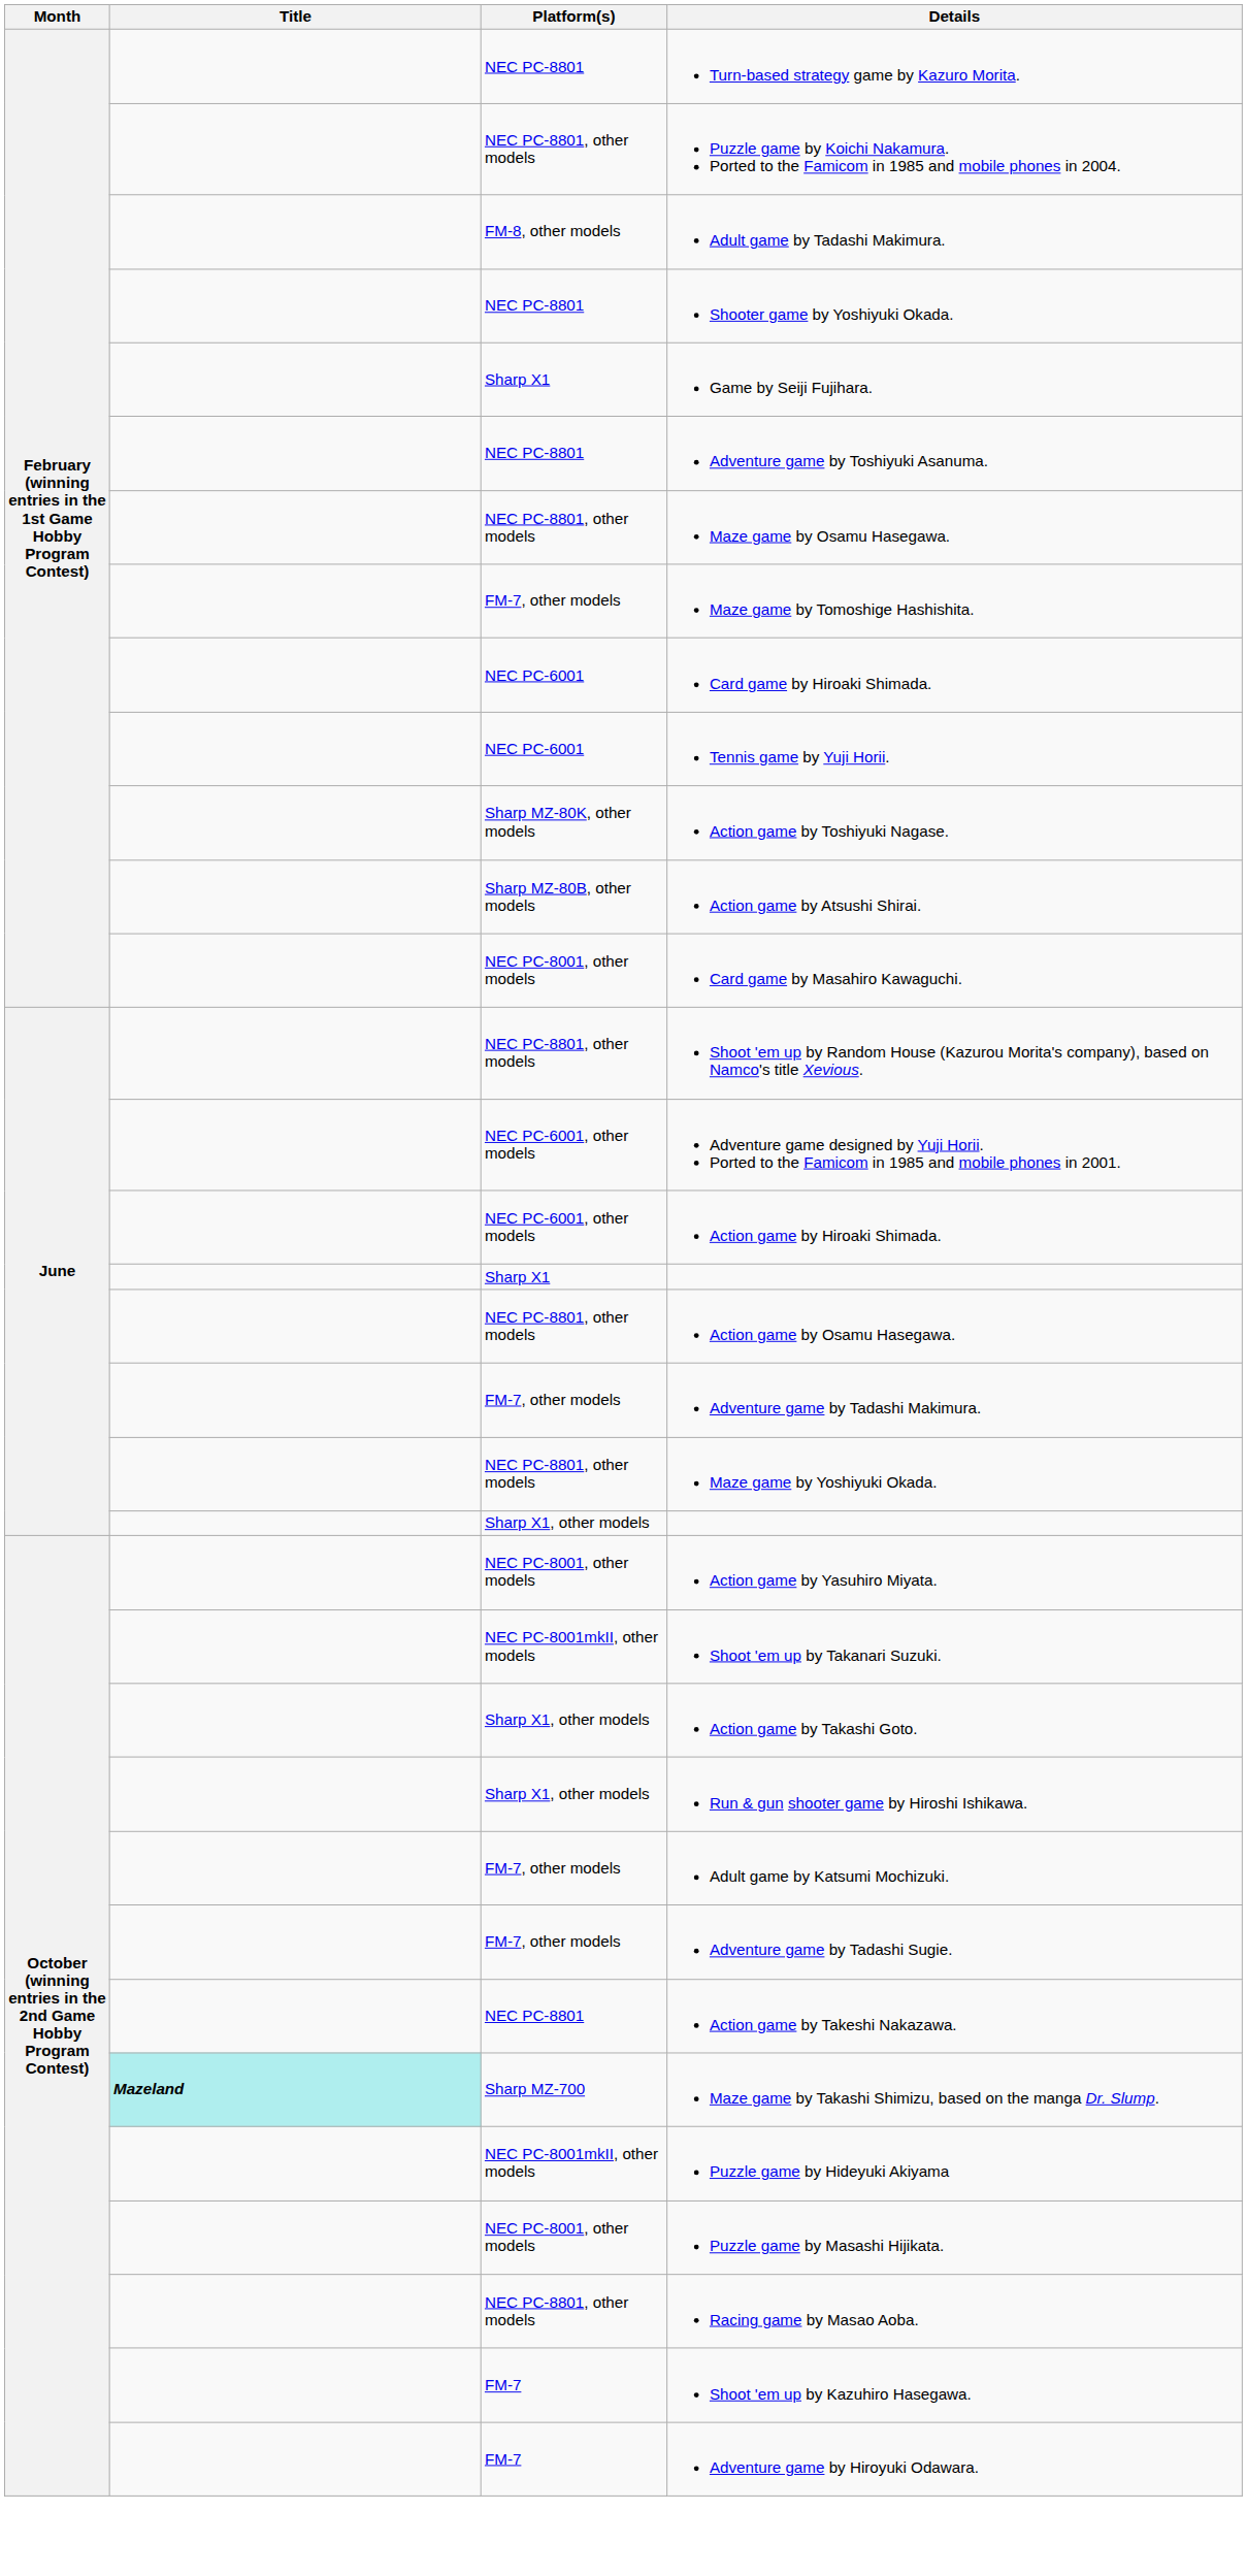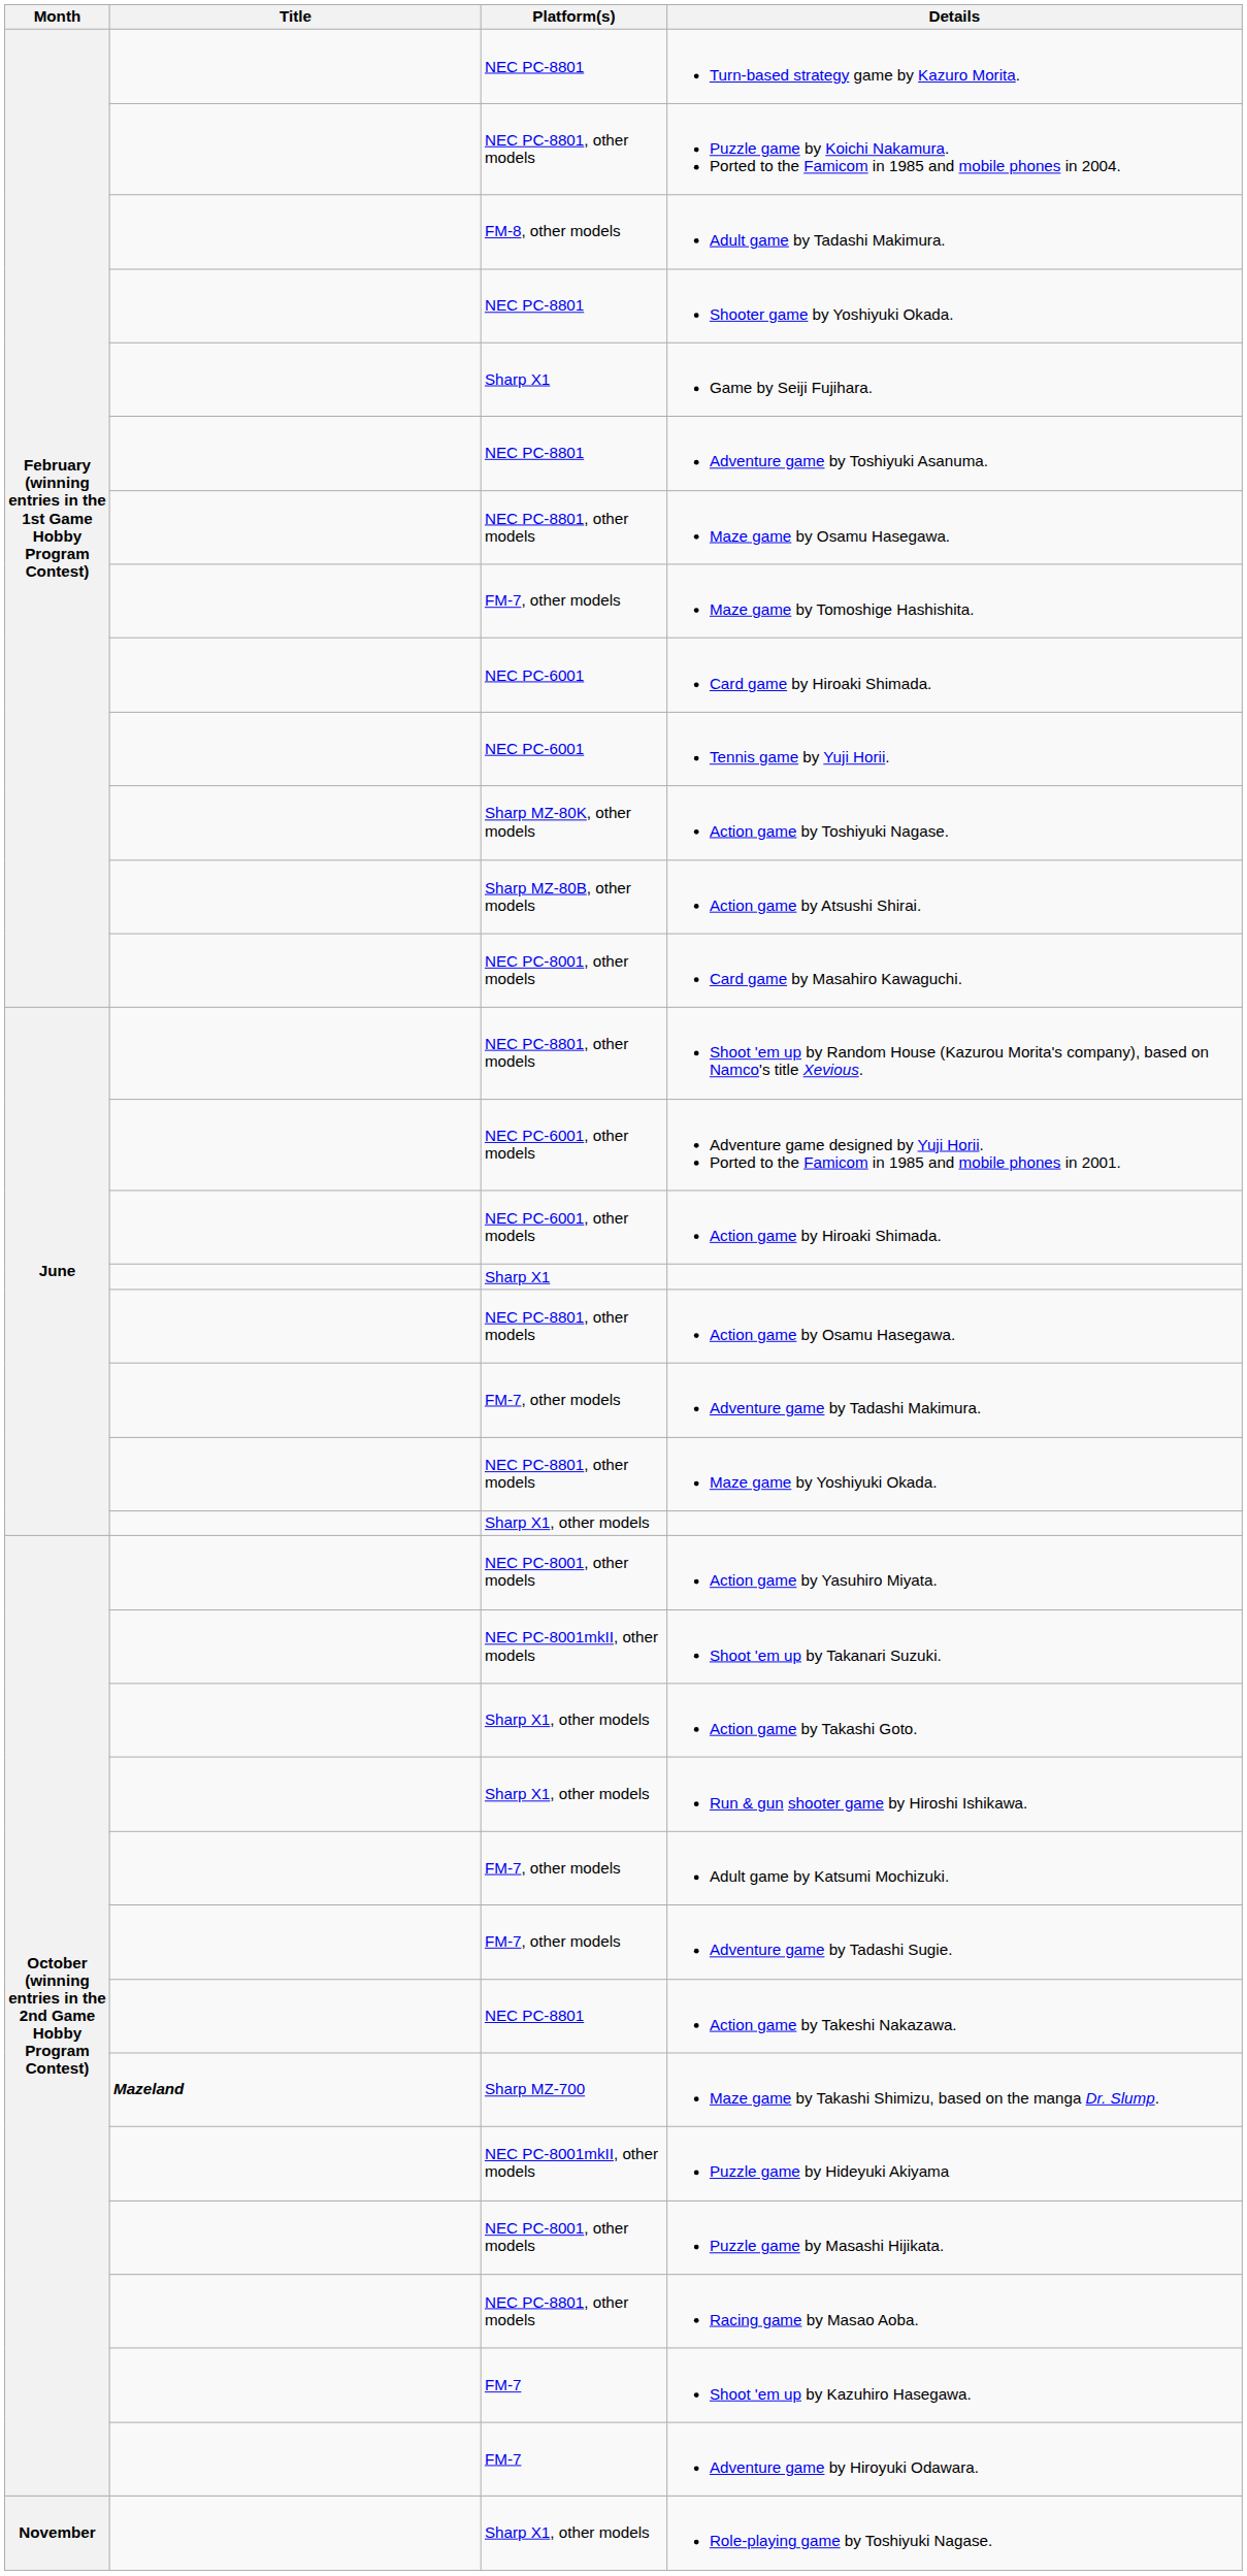 <table class="wikitable" width="100%">
 <tr>
 <th scope="col" width="100px">Month</th>
 <th scope="col" width="30%">Title</th>
 <th scope="col" width="15%">Platform(s)</th>
 <th scope="col">Details</th>
 </tr>
 <tr>
 <th scope="row" rowspan="13">February<br>(winning entries in the 1st Game Hobby Program Contest)</th>
 <td></td>
 <td><a href='#'>NEC PC-8801</a></td>
 <td><br><ul><li><a href='#'>Turn-based strategy</a> game by <a href='#'>Kazuro Morita</a>.</li></ul></td>
 </tr>
 <tr>
 <td></td>
 <td><a href='#'>NEC PC-8801</a>, other models</td>
 <td><br><ul><li><a href='#'>Puzzle game</a> by <a href='#'>Koichi Nakamura</a>.</li><li>Ported to the <a href='#'>Famicom</a> in 1985 and <a href='#'>mobile phones</a> in 2004.</li></ul></td>
 </tr>
 <tr>
 <td></td>
 <td><a href='#'>FM-8</a>, other models</td>
 <td><br><ul><li><a href='#'>Adult game</a> by Tadashi Makimura.</li></ul></td>
 </tr>
 <tr>
 <td></td>
 <td><a href='#'>NEC PC-8801</a></td>
 <td><br><ul><li><a href='#'>Shooter game</a> by Yoshiyuki Okada.</li></ul></td>
 </tr>
 <tr>
 <td></td>
 <td><a href='#'>Sharp X1</a></td>
 <td><br><ul><li>Game by Seiji Fujihara.</li></ul></td>
 </tr>
 <tr>
 <td></td>
 <td><a href='#'>NEC PC-8801</a></td>
 <td><br><ul><li><a href='#'>Adventure game</a> by Toshiyuki Asanuma.</li></ul></td>
 </tr>
 <tr>
 <td></td>
 <td><a href='#'>NEC PC-8801</a>, other models</td>
 <td><br><ul><li><a href='#'>Maze game</a> by Osamu Hasegawa.</li></ul></td>
 </tr>
 <tr>
 <td></td>
 <td><a href='#'>FM-7</a>, other models</td>
 <td><br><ul><li><a href='#'>Maze game</a> by Tomoshige Hashishita.</li></ul></td>
 </tr>
 <tr>
 <td></td>
 <td><a href='#'>NEC PC-6001</a></td>
 <td><br><ul><li><a href='#'>Card game</a> by Hiroaki Shimada.</li></ul></td>
 </tr>
 <tr>
 <td></td>
 <td><a href='#'>NEC PC-6001</a></td>
 <td><br><ul><li><a href='#'>Tennis game</a> by <a href='#'>Yuji Horii</a>.</li></ul></td>
 </tr>
 <tr>
 <td></td>
 <td><a href='#'>Sharp MZ-80K</a>, other models</td>
 <td><br><ul><li><a href='#'>Action game</a> by Toshiyuki Nagase.</li></ul></td>
 </tr>
 <tr>
 <td></td>
 <td><a href='#'>Sharp MZ-80B</a>, other models</td>
 <td><br><ul><li><a href='#'>Action game</a> by Atsushi Shirai.</li></ul></td>
 </tr>
 <tr>
 <td></td>
 <td><a href='#'>NEC PC-8001</a>, other models</td>
 <td><br><ul><li><a href='#'>Card game</a> by Masahiro Kawaguchi.</li></ul></td>
 </tr>
 <tr>
 <th scope="row" rowspan="8">June</th>
 <td></td>
 <td><a href='#'>NEC PC-8801</a>, other models</td>
 <td><br><ul><li><a href='#'>Shoot 'em up</a> by Random House (Kazurou Morita's company), based on <a href='#'>Namco</a>'s title <em><a href='#'>Xevious</a></em>.</li></ul></td>
 </tr>
 <tr>
 <td></td>
 <td><a href='#'>NEC PC-6001</a>, other models</td>
 <td><br><ul><li>Adventure game designed by <a href='#'>Yuji Horii</a>.</li><li>Ported to the <a href='#'>Famicom</a> in 1985 and <a href='#'>mobile phones</a> in 2001.</li></ul></td>
 </tr>
 <tr>
 <td></td>
 <td><a href='#'>NEC PC-6001</a>, other models</td>
 <td><br><ul><li><a href='#'>Action game</a> by Hiroaki Shimada.</li></ul></td>
 </tr>
 <tr>
 <td></td>
 <td><a href='#'>Sharp X1</a></td>
 <td></td>
 </tr>
 <tr>
 <td></td>
 <td><a href='#'>NEC PC-8801</a>, other models</td>
 <td><br><ul><li><a href='#'>Action game</a> by Osamu Hasegawa.</li></ul></td>
 </tr>
 <tr>
 <td></td>
 <td><a href='#'>FM-7</a>, other models</td>
 <td><br><ul><li><a href='#'>Adventure game</a> by Tadashi Makimura.</li></ul></td>
 </tr>
 <tr>
 <td></td>
 <td><a href='#'>NEC PC-8801</a>, other models</td>
 <td><br><ul><li><a href='#'>Maze game</a> by Yoshiyuki Okada.</li></ul></td>
 </tr>
 <tr>
 <td></td>
 <td><a href='#'>Sharp X1</a>, other models</td>
 <td></td>
 </tr>
 <tr>
 <th scope="row" rowspan="13">October<br>(winning entries in the 2nd Game Hobby Program Contest)</th>
 <td></td>
 <td><a href='#'>NEC PC-8001</a>, other models</td>
 <td><br><ul><li><a href='#'>Action game</a> by Yasuhiro Miyata.</li></ul></td>
 </tr>
 <tr>
 <td></td>
 <td><a href='#'>NEC PC-8001mkII</a>, other models</td>
 <td><br><ul><li><a href='#'>Shoot 'em up</a> by Takanari Suzuki.</li></ul></td>
 </tr>
 <tr>
 <td></td>
 <td><a href='#'>Sharp X1</a>, other models</td>
 <td><br><ul><li><a href='#'>Action game</a> by Takashi Goto.</li></ul></td>
 </tr>
 <tr>
 <td></td>
 <td><a href='#'>Sharp X1</a>, other models</td>
 <td><br><ul><li><a href='#'>Run & gun</a> <a href='#'>shooter game</a> by Hiroshi Ishikawa.</li></ul></td>
 </tr>
 <tr>
 <td></td>
 <td><a href='#'>FM-7</a>, other models</td>
 <td><br><ul><li>Adult game by Katsumi Mochizuki.</li></ul></td>
 </tr>
 <tr>
 <td></td>
 <td><a href='#'>FM-7</a>, other models</td>
 <td><br><ul><li><a href='#'>Adventure game</a> by Tadashi Sugie.</li></ul></td>
 </tr>
 <tr>
 <td></td>
 <td><a href='#'>NEC PC-8801</a></td>
 <td><br><ul><li><a href='#'>Action game</a> by Takeshi Nakazawa.</li></ul></td>
 </tr>
 <tr>
-<td style="background: paleturquoise; height: 3.5em;"><strong><em>Mazeland</em></strong></td>
+<td style="height: 3.5em;"><strong><em>Mazeland</em></strong></td>
 <td><a href='#'>Sharp MZ-700</a></td>
 <td><br><ul><li><a href='#'>Maze game</a> by Takashi Shimizu, based on the manga <em><a href='#'>Dr. Slump</a></em>.</li></ul></td>
 </tr>
 <tr>
 <td></td>
 <td><a href='#'>NEC PC-8001mkII</a>, other models</td>
 <td><br><ul><li><a href='#'>Puzzle game</a> by Hideyuki Akiyama</li></ul></td>
 </tr>
 <tr>
 <td></td>
 <td><a href='#'>NEC PC-8001</a>, other models</td>
 <td><br><ul><li><a href='#'>Puzzle game</a> by Masashi Hijikata.</li></ul></td>
 </tr>
 <tr>
 <td></td>
 <td><a href='#'>NEC PC-8801</a>, other models</td>
 <td><br><ul><li><a href='#'>Racing game</a> by Masao Aoba.</li></ul></td>
 </tr>
 <tr>
 <td></td>
 <td><a href='#'>FM-7</a></td>
 <td><br><ul><li><a href='#'>Shoot 'em up</a> by Kazuhiro Hasegawa.</li></ul></td>
 </tr>
 <tr>
 <td></td>
 <td><a href='#'>FM-7</a></td>
 <td><br><ul><li><a href='#'>Adventure game</a> by Hiroyuki Odawara.</li></ul></td>
 </tr>
+<tr>
+<th scope="row">November</th>
+<td></td>
+<td><a href='#'>Sharp X1</a>, other models</td>
+<td><br><ul><li><a href='#'>Role-playing game</a> by Toshiyuki Nagase.</li></ul></td>
+</tr>
 </table>
